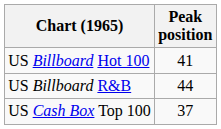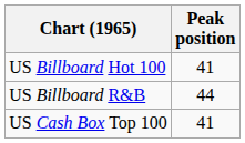 <table class="wikitable sortable">
 <tr>
 <th align="left">Chart (1965)</th>
 <th align="left">Peak<br>position</th>
 </tr>
 <tr>
 <td>US <em><a href='#'>Billboard</a></em> <a href='#'>Hot 100</a></td>
 <td style="text-align:center;">41</td>
 </tr>
 <tr>
 <td>US <em>Billboard</em> <a href='#'>R&B</a></td>
 <td style="text-align:center;">44</td>
 </tr>
 <tr>
 <td>US <em><a href='#'>Cash Box</a></em> Top 100</td>
-<td align="center">37</td>
+<td align="center">41</td>
 </tr>
 </table>
